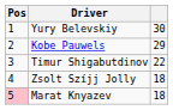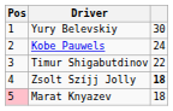 <table class="wikitable" style="font-size: 95%;">
 <tr>
 <th>Pos</th>
 <th>Driver</th>
 <th></th>
 </tr>
 <tr>
 <td>1</td>
 <td> Yury Belevskiy</td>
 <td align="right">30</td>
 </tr>
 <tr>
 <td>2</td>
 <td> <a href='#'>Kobe Pauwels</a></td>
-<td align="right">29</td>
+<td align="right">24</td>
 </tr>
 <tr>
 <td>3</td>
 <td> Timur Shigabutdinov</td>
 <td align="right">22</td>
 </tr>
 <tr>
 <td>4</td>
 <td> Zsolt Szíjj Jolly</td>
-<td align="right">18</td>
+<td align="right"><strong>18</strong></td>
 </tr>
 <tr>
 <td style="background: pink;">5</td>
 <td> Marat Knyazev</td>
 <td align="right">18</td>
 </tr>
 </table>
